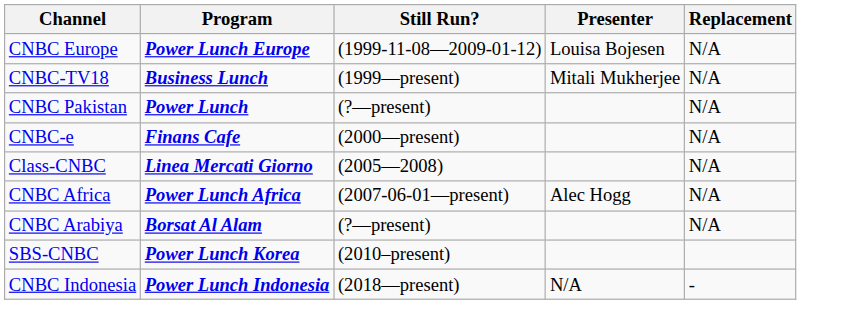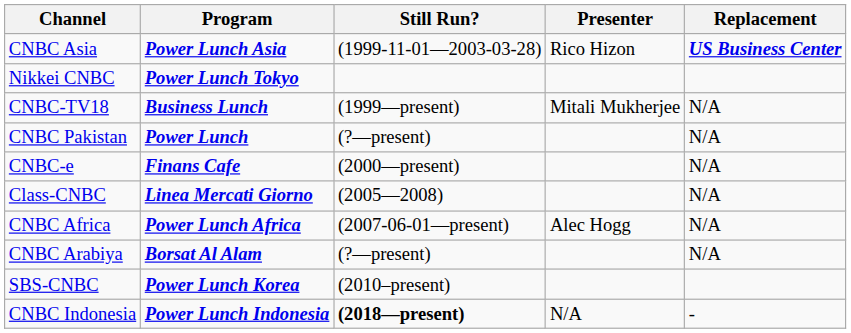 <table class="wikitable">
 <tr>
 <th>Channel</th>
 <th>Program</th>
 <th>Still Run?</th>
 <th>Presenter</th>
 <th>Replacement</th>
 </tr>
 <tr>
-<td><a href='#'>CNBC Europe</a></td>
-<td><strong><em><a href='#'>Power Lunch Europe</a></em></strong></td>
-<td> (1999-11-08—2009-01-12)</td>
-<td>Louisa Bojesen</td>
-<td>N/A</td>
+<td><a href='#'>CNBC Asia</a></td>
+<td><strong><em><a href='#'>Power Lunch Asia</a></em></strong></td>
+<td> (1999-11-01—2003-03-28)</td>
+<td>Rico Hizon</td>
+<td><strong><em><a href='#'>US Business Center</a></em></strong></td>
+</tr>
+<tr>
+<td><a href='#'>Nikkei CNBC</a></td>
+<td><strong><em><a href='#'>Power Lunch Tokyo</a></em></strong></td>
+<td></td>
+<td></td>
+<td></td>
 </tr>
 <tr>
 <td><a href='#'>CNBC-TV18</a></td>
 <td><strong><em><a href='#'>Business Lunch</a></em></strong></td>
 <td> (1999—present)</td>
 <td>Mitali Mukherjee</td>
 <td>N/A</td>
 </tr>
 <tr>
 <td><a href='#'>CNBC Pakistan</a></td>
 <td><strong><em><a href='#'>Power Lunch</a></em></strong></td>
 <td> (?—present)</td>
 <td></td>
 <td>N/A</td>
 </tr>
 <tr>
 <td><a href='#'>CNBC-e</a></td>
 <td><strong><em><a href='#'>Finans Cafe</a></em></strong></td>
 <td> (2000—present)</td>
 <td></td>
 <td>N/A</td>
 </tr>
 <tr>
 <td><a href='#'>Class-CNBC</a></td>
 <td><strong><em><a href='#'>Linea Mercati Giorno</a></em></strong></td>
 <td> (2005—2008)</td>
 <td></td>
 <td>N/A</td>
 </tr>
 <tr>
 <td><a href='#'>CNBC Africa</a></td>
 <td><strong><em><a href='#'>Power Lunch Africa</a></em></strong></td>
 <td> (2007-06-01—present)</td>
 <td>Alec Hogg</td>
 <td>N/A</td>
 </tr>
 <tr>
 <td><a href='#'>CNBC Arabiya</a></td>
 <td><strong><em><a href='#'>Borsat Al Alam</a></em></strong></td>
 <td> (?—present)</td>
 <td></td>
 <td>N/A</td>
 </tr>
 <tr>
 <td><a href='#'>SBS-CNBC</a></td>
 <td><strong><em><a href='#'>Power Lunch Korea</a></em></strong></td>
 <td> (2010–present)</td>
 <td></td>
 <td></td>
 </tr>
 <tr>
 <td><a href='#'>CNBC Indonesia</a></td>
 <td><strong><em><a href='#'>Power Lunch Indonesia</a></em></strong></td>
-<td> (2018—present)</td>
+<td><strong> (2018—present)</strong></td>
 <td>N/A</td>
 <td>-</td>
 </tr>
 </table>
